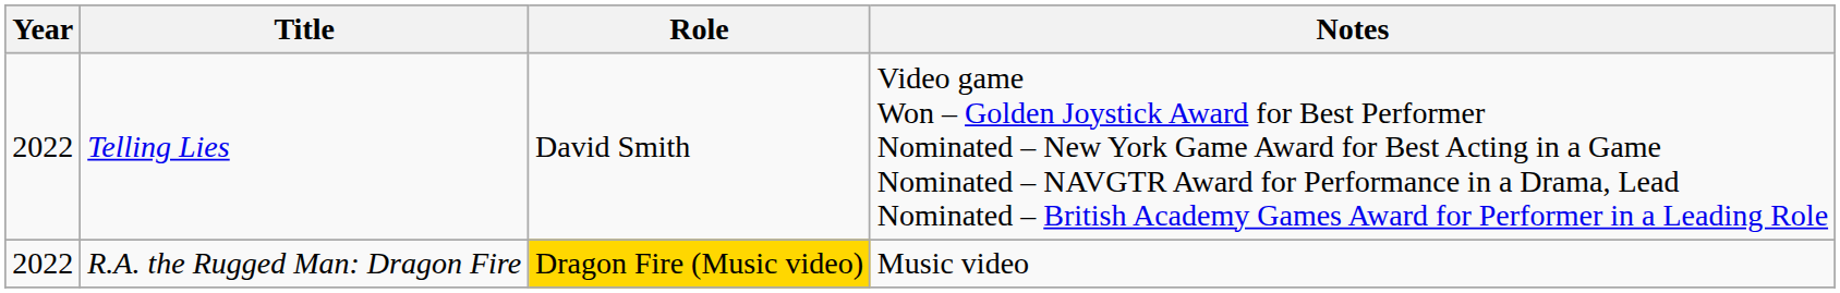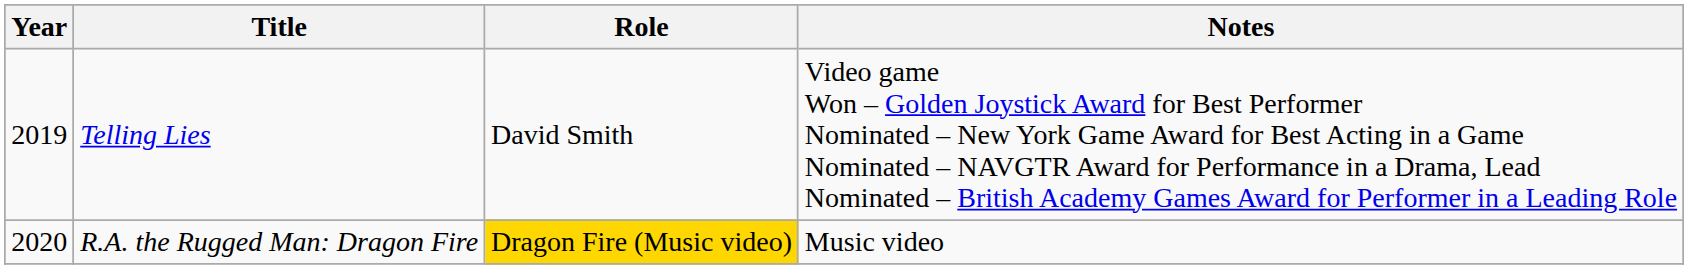 <table class="wikitable">
 <tr>
 <th>Year</th>
 <th>Title</th>
 <th>Role</th>
 <th>Notes</th>
 </tr>
 <tr>
-<td>2022</td>
+<td>2019</td>
 <td><a href='#'><em>Telling Lies</em></a></td>
 <td>David Smith</td>
 <td>Video game<br>Won – <a href='#'>Golden Joystick Award</a> for Best Performer<br>Nominated – New York Game Award for Best Acting in a Game<br>Nominated – NAVGTR Award for Performance in a Drama, Lead<br>Nominated – <a href='#'>British Academy Games Award for Performer in a Leading Role</a></td>
 </tr>
 <tr>
-<td>2022</td>
+<td>2020</td>
 <td><em>R.A. the Rugged Man: Dragon Fire</em></td>
 <td style="background: gold;">Dragon Fire (Music video)</td>
 <td>Music video</td>
 </tr>
 </table>
